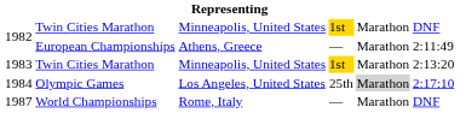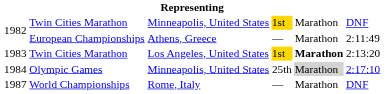 <table>
 <tr>
 <th colspan="6">Representing </th>
 </tr>
 <tr>
 <td rowspan=2>1982</td>
 <td><a href='#'>Twin Cities Marathon</a></td>
 <td><a href='#'>Minneapolis, United States</a></td>
 <td bgcolor="gold">1st</td>
 <td>Marathon</td>
 <td><a href='#'>DNF</a></td>
 </tr>
 <tr>
 <td><a href='#'>European Championships</a></td>
 <td><a href='#'>Athens, Greece</a></td>
 <td>—</td>
 <td>Marathon</td>
 <td>2:11:49</td>
 </tr>
 <tr>
 <td>1983</td>
 <td><a href='#'>Twin Cities Marathon</a></td>
-<td><a href='#'>Minneapolis, United States</a></td>
+<td><a href='#'>Los Angeles, United States</a></td>
 <td bgcolor="gold">1st</td>
-<td>Marathon</td>
+<td><strong>Marathon</strong></td>
 <td>2:13:20</td>
 </tr>
 <tr>
 <td>1984</td>
 <td><a href='#'>Olympic Games</a></td>
-<td><a href='#'>Los Angeles, United States</a></td>
+<td><a href='#'>Minneapolis, United States</a></td>
 <td>25th</td>
 <td style="background: lightgrey;">Marathon</td>
 <td><a href='#'>2:17:10</a></td>
 </tr>
 <tr>
 <td>1987</td>
 <td><a href='#'>World Championships</a></td>
 <td><a href='#'>Rome, Italy</a></td>
 <td>—</td>
 <td>Marathon</td>
 <td><a href='#'>DNF</a></td>
 </tr>
 </table>
